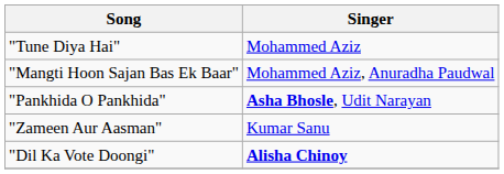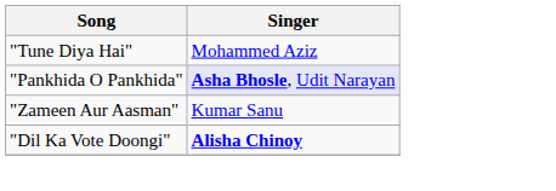 <table class="wikitable" style="font-size:95%;">
 <tr>
 <th>Song</th>
 <th>Singer</th>
 </tr>
 <tr>
 <td>"Tune Diya Hai"</td>
 <td><a href='#'>Mohammed Aziz</a></td>
 </tr>
 <tr>
-<td>"Mangti Hoon Sajan Bas Ek Baar"</td>
-<td><a href='#'>Mohammed Aziz</a>, <a href='#'>Anuradha Paudwal</a></td>
-</tr>
-<tr>
 <td>"Pankhida O Pankhida"</td>
-<td><strong><a href='#'>Asha Bhosle</a></strong>, <a href='#'>Udit Narayan</a></td>
+<td style="background: lavender;"><strong><a href='#'>Asha Bhosle</a></strong>, <a href='#'>Udit Narayan</a></td>
 </tr>
 <tr>
 <td>"Zameen Aur Aasman"</td>
 <td><a href='#'>Kumar Sanu</a></td>
 </tr>
 <tr>
 <td>"Dil Ka Vote Doongi"</td>
 <td><strong><a href='#'>Alisha Chinoy</a></strong></td>
 </tr>
 <tr>
 </tr>
 </table>
